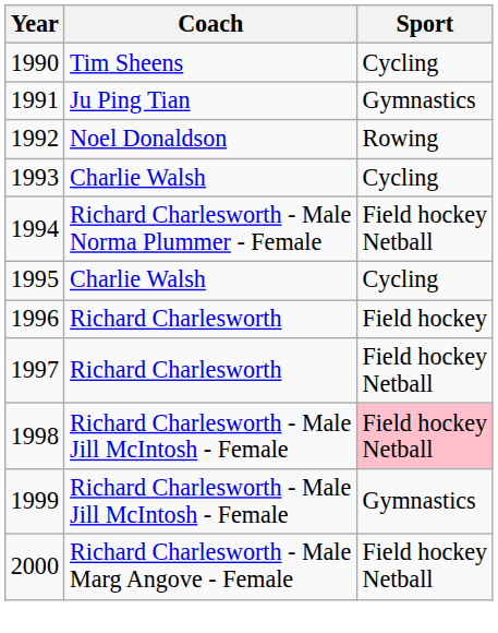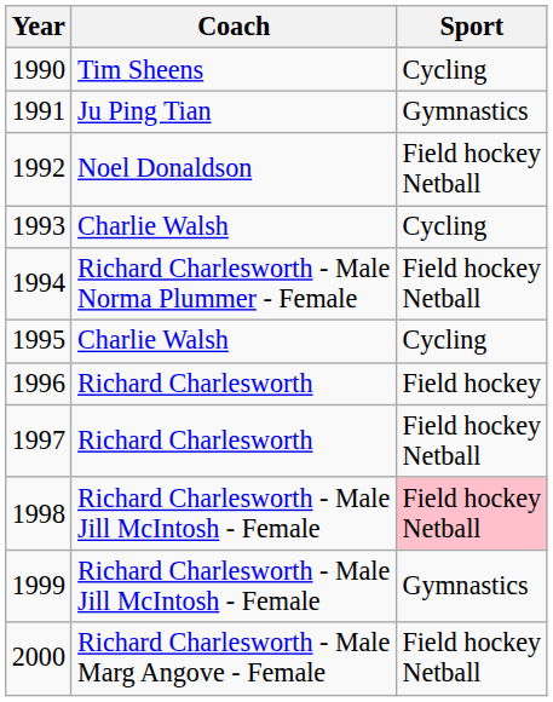 <table class="wikitable sortable">
 <tr>
 <th>Year</th>
 <th>Coach</th>
 <th>Sport</th>
 </tr>
 <tr>
 <td>1990</td>
 <td><a href='#'>Tim Sheens</a></td>
 <td>Cycling</td>
 </tr>
 <tr>
 <td>1991</td>
 <td><a href='#'>Ju Ping Tian</a></td>
 <td>Gymnastics</td>
 </tr>
 <tr>
 <td>1992</td>
 <td><a href='#'>Noel Donaldson</a></td>
-<td>Rowing</td>
+<td>Field hockey <br> Netball</td>
 </tr>
 <tr>
 <td>1993</td>
 <td><a href='#'>Charlie Walsh</a></td>
 <td>Cycling</td>
 </tr>
 <tr>
 <td>1994</td>
 <td><a href='#'>Richard Charlesworth</a> - Male <br> <a href='#'>Norma Plummer</a> - Female</td>
 <td>Field hockey <br> Netball</td>
 </tr>
 <tr>
 <td>1995</td>
 <td><a href='#'>Charlie Walsh</a></td>
 <td>Cycling</td>
 </tr>
 <tr>
 <td>1996</td>
 <td><a href='#'>Richard Charlesworth</a></td>
 <td>Field hockey</td>
 </tr>
 <tr>
 <td>1997</td>
 <td><a href='#'>Richard Charlesworth</a></td>
 <td>Field hockey <br> Netball</td>
 </tr>
 <tr>
 <td>1998</td>
 <td><a href='#'>Richard Charlesworth</a> - Male  <br> <a href='#'>Jill McIntosh</a> - Female</td>
 <td style="background: pink;">Field hockey <br> Netball</td>
 </tr>
 <tr>
 <td>1999</td>
 <td><a href='#'>Richard Charlesworth</a> - Male  <br> <a href='#'>Jill McIntosh</a> - Female</td>
 <td>Gymnastics</td>
 </tr>
 <tr>
 <td>2000</td>
 <td><a href='#'>Richard Charlesworth</a> - Male  <br> Marg Angove - Female</td>
 <td>Field hockey <br> Netball</td>
 </tr>
 </table>
